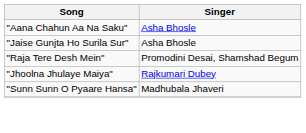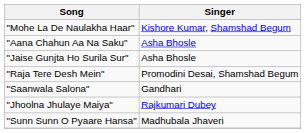 <table class="wikitable">
 <tr>
 <th>Song</th>
 <th>Singer</th>
+</tr>
+<tr>
+<td>"Mohe La De Naulakha Haar"</td>
+<td><a href='#'>Kishore Kumar</a>, <a href='#'>Shamshad Begum</a></td>
 </tr>
 <tr>
 <td>"Aana Chahun Aa Na Saku"</td>
 <td><a href='#'>Asha Bhosle</a></td>
 </tr>
 <tr>
 <td>"Jaise Gunjta Ho Surila Sur"</td>
 <td>Asha Bhosle</td>
 </tr>
 <tr>
 <td>"Raja Tere Desh Mein"</td>
 <td>Promodini Desai, Shamshad Begum</td>
 </tr>
 <tr>
+<td>"Saanwala Salona"</td>
+<td>Gandhari</td>
+</tr>
+<tr>
 <td>"Jhoolna Jhulaye Maiya"</td>
 <td><a href='#'>Rajkumari Dubey</a></td>
 </tr>
 <tr>
 <td>"Sunn Sunn O Pyaare Hansa"</td>
 <td>Madhubala Jhaveri</td>
 </tr>
 <tr>
 </tr>
 </table>
